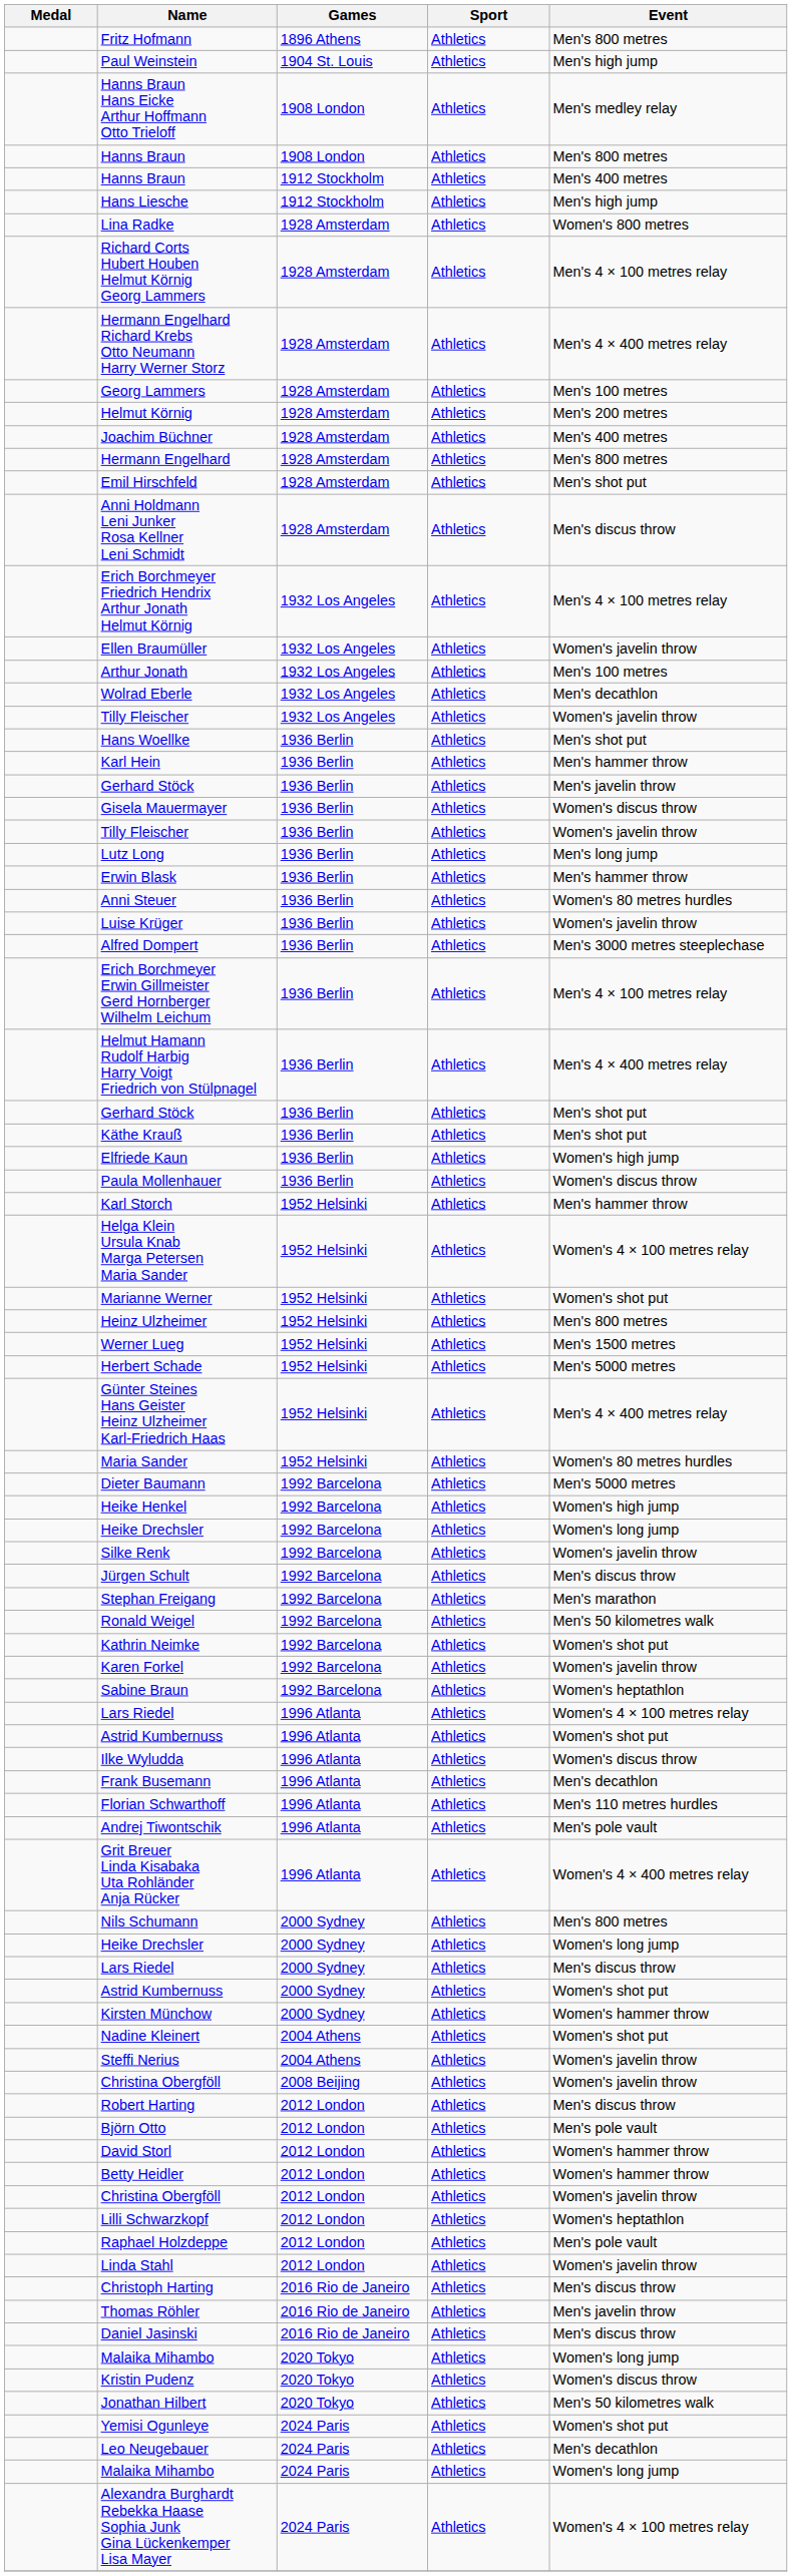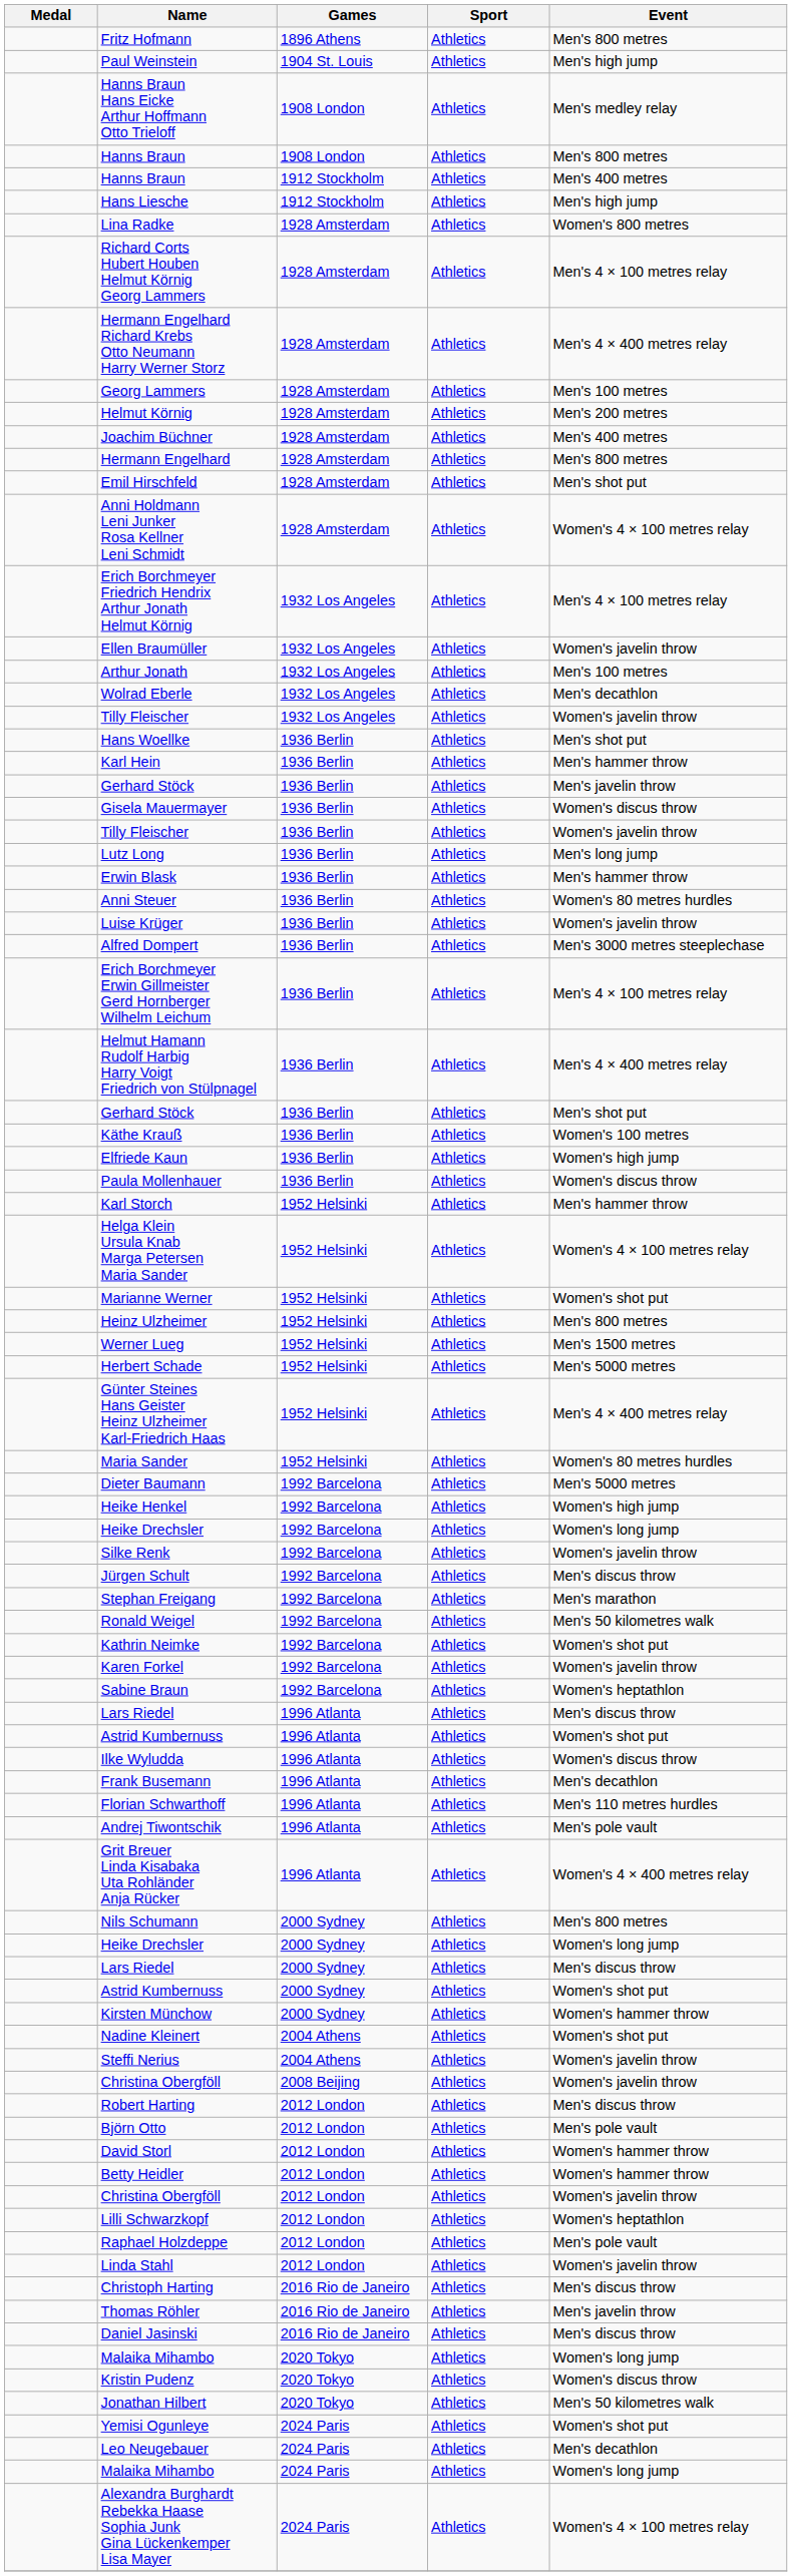 <table class="wikitable sortable">
 <tr>
 <th style="width:6em">Medal</th>
 <th style="width:12em">Name</th>
 <th style="width:10em">Games</th>
 <th style="width:8em">Sport</th>
 <th style="width:16em">Event</th>
 </tr>
 <tr>
 <td></td>
 <td><a href='#'>Fritz Hofmann</a></td>
 <td> <a href='#'>1896 Athens</a></td>
 <td> <a href='#'>Athletics</a></td>
 <td>Men's 800 metres</td>
 </tr>
 <tr>
 <td></td>
 <td><a href='#'>Paul Weinstein</a></td>
 <td> <a href='#'>1904 St. Louis</a></td>
 <td> <a href='#'>Athletics</a></td>
 <td>Men's high jump</td>
 </tr>
 <tr>
 <td></td>
 <td><a href='#'>Hanns Braun</a><br><a href='#'>Hans Eicke</a><br><a href='#'>Arthur Hoffmann</a><br><a href='#'>Otto Trieloff</a></td>
 <td> <a href='#'>1908 London</a></td>
 <td> <a href='#'>Athletics</a></td>
 <td>Men's medley relay</td>
 </tr>
 <tr>
 <td></td>
 <td><a href='#'>Hanns Braun</a></td>
 <td> <a href='#'>1908 London</a></td>
 <td> <a href='#'>Athletics</a></td>
 <td>Men's 800 metres</td>
 </tr>
 <tr>
 <td></td>
 <td><a href='#'>Hanns Braun</a></td>
 <td> <a href='#'>1912 Stockholm</a></td>
 <td> <a href='#'>Athletics</a></td>
 <td>Men's 400 metres</td>
 </tr>
 <tr>
 <td></td>
 <td><a href='#'>Hans Liesche</a></td>
 <td> <a href='#'>1912 Stockholm</a></td>
 <td> <a href='#'>Athletics</a></td>
 <td>Men's high jump</td>
 </tr>
 <tr>
 <td></td>
 <td><a href='#'>Lina Radke</a></td>
 <td> <a href='#'>1928 Amsterdam</a></td>
 <td> <a href='#'>Athletics</a></td>
 <td>Women's 800 metres</td>
 </tr>
 <tr>
 <td></td>
 <td><a href='#'>Richard Corts</a><br><a href='#'>Hubert Houben</a><br><a href='#'>Helmut Körnig</a><br><a href='#'>Georg Lammers</a></td>
 <td> <a href='#'>1928 Amsterdam</a></td>
 <td> <a href='#'>Athletics</a></td>
 <td>Men's 4 × 100 metres relay</td>
 </tr>
 <tr>
 <td></td>
 <td><a href='#'>Hermann Engelhard</a><br><a href='#'>Richard Krebs</a><br><a href='#'>Otto Neumann</a><br><a href='#'>Harry Werner Storz</a></td>
 <td> <a href='#'>1928 Amsterdam</a></td>
 <td> <a href='#'>Athletics</a></td>
 <td>Men's 4 × 400 metres relay</td>
 </tr>
 <tr>
 <td></td>
 <td><a href='#'>Georg Lammers</a></td>
 <td> <a href='#'>1928 Amsterdam</a></td>
 <td> <a href='#'>Athletics</a></td>
 <td>Men's 100 metres</td>
 </tr>
 <tr>
 <td></td>
 <td><a href='#'>Helmut Körnig</a></td>
 <td> <a href='#'>1928 Amsterdam</a></td>
 <td> <a href='#'>Athletics</a></td>
 <td>Men's 200 metres</td>
 </tr>
 <tr>
 <td></td>
 <td><a href='#'>Joachim Büchner</a></td>
 <td> <a href='#'>1928 Amsterdam</a></td>
 <td> <a href='#'>Athletics</a></td>
 <td>Men's 400 metres</td>
 </tr>
 <tr>
 <td></td>
 <td><a href='#'>Hermann Engelhard</a></td>
 <td> <a href='#'>1928 Amsterdam</a></td>
 <td> <a href='#'>Athletics</a></td>
 <td>Men's 800 metres</td>
 </tr>
 <tr>
 <td></td>
 <td><a href='#'>Emil Hirschfeld</a></td>
 <td> <a href='#'>1928 Amsterdam</a></td>
 <td> <a href='#'>Athletics</a></td>
 <td>Men's shot put</td>
 </tr>
 <tr>
 <td></td>
 <td><a href='#'>Anni Holdmann</a><br><a href='#'>Leni Junker</a><br><a href='#'>Rosa Kellner</a><br><a href='#'>Leni Schmidt</a></td>
 <td> <a href='#'>1928 Amsterdam</a></td>
 <td> <a href='#'>Athletics</a></td>
-<td>Men's discus throw</td>
+<td>Women's 4 × 100 metres relay</td>
 </tr>
 <tr>
 <td></td>
 <td><a href='#'>Erich Borchmeyer</a><br><a href='#'>Friedrich Hendrix</a><br><a href='#'>Arthur Jonath</a><br><a href='#'>Helmut Körnig</a></td>
 <td> <a href='#'>1932 Los Angeles</a></td>
 <td> <a href='#'>Athletics</a></td>
 <td>Men's 4 × 100 metres relay</td>
 </tr>
 <tr>
 <td></td>
 <td><a href='#'>Ellen Braumüller</a></td>
 <td> <a href='#'>1932 Los Angeles</a></td>
 <td> <a href='#'>Athletics</a></td>
 <td>Women's javelin throw</td>
 </tr>
 <tr>
 <td></td>
 <td><a href='#'>Arthur Jonath</a></td>
 <td> <a href='#'>1932 Los Angeles</a></td>
 <td> <a href='#'>Athletics</a></td>
 <td>Men's 100 metres</td>
 </tr>
 <tr>
 <td></td>
 <td><a href='#'>Wolrad Eberle</a></td>
 <td> <a href='#'>1932 Los Angeles</a></td>
 <td> <a href='#'>Athletics</a></td>
 <td>Men's decathlon</td>
 </tr>
 <tr>
 <td></td>
 <td><a href='#'>Tilly Fleischer</a></td>
 <td> <a href='#'>1932 Los Angeles</a></td>
 <td> <a href='#'>Athletics</a></td>
 <td>Women's javelin throw</td>
 </tr>
 <tr>
 <td></td>
 <td><a href='#'>Hans Woellke</a></td>
 <td> <a href='#'>1936 Berlin</a></td>
 <td> <a href='#'>Athletics</a></td>
 <td>Men's shot put</td>
 </tr>
 <tr>
 <td></td>
 <td><a href='#'>Karl Hein</a></td>
 <td> <a href='#'>1936 Berlin</a></td>
 <td> <a href='#'>Athletics</a></td>
 <td>Men's hammer throw</td>
 </tr>
 <tr>
 <td></td>
 <td><a href='#'>Gerhard Stöck</a></td>
 <td> <a href='#'>1936 Berlin</a></td>
 <td> <a href='#'>Athletics</a></td>
 <td>Men's javelin throw</td>
 </tr>
 <tr>
 <td></td>
 <td><a href='#'>Gisela Mauermayer</a></td>
 <td> <a href='#'>1936 Berlin</a></td>
 <td> <a href='#'>Athletics</a></td>
 <td>Women's discus throw</td>
 </tr>
 <tr>
 <td></td>
 <td><a href='#'>Tilly Fleischer</a></td>
 <td> <a href='#'>1936 Berlin</a></td>
 <td> <a href='#'>Athletics</a></td>
 <td>Women's javelin throw</td>
 </tr>
 <tr>
 <td></td>
 <td><a href='#'>Lutz Long</a></td>
 <td> <a href='#'>1936 Berlin</a></td>
 <td> <a href='#'>Athletics</a></td>
 <td>Men's long jump</td>
 </tr>
 <tr>
 <td></td>
 <td><a href='#'>Erwin Blask</a></td>
 <td> <a href='#'>1936 Berlin</a></td>
 <td> <a href='#'>Athletics</a></td>
 <td>Men's hammer throw</td>
 </tr>
 <tr>
 <td></td>
 <td><a href='#'>Anni Steuer</a></td>
 <td> <a href='#'>1936 Berlin</a></td>
 <td> <a href='#'>Athletics</a></td>
 <td>Women's 80 metres hurdles</td>
 </tr>
 <tr>
 <td></td>
 <td><a href='#'>Luise Krüger</a></td>
 <td> <a href='#'>1936 Berlin</a></td>
 <td> <a href='#'>Athletics</a></td>
 <td>Women's javelin throw</td>
 </tr>
 <tr>
 <td></td>
 <td><a href='#'>Alfred Dompert</a></td>
 <td> <a href='#'>1936 Berlin</a></td>
 <td> <a href='#'>Athletics</a></td>
 <td>Men's 3000 metres steeplechase</td>
 </tr>
 <tr>
 <td></td>
 <td><a href='#'>Erich Borchmeyer</a><br><a href='#'>Erwin Gillmeister</a><br><a href='#'>Gerd Hornberger</a><br><a href='#'>Wilhelm Leichum</a></td>
 <td> <a href='#'>1936 Berlin</a></td>
 <td> <a href='#'>Athletics</a></td>
 <td>Men's 4 × 100 metres relay</td>
 </tr>
 <tr>
 <td></td>
 <td><a href='#'>Helmut Hamann</a><br><a href='#'>Rudolf Harbig</a><br><a href='#'>Harry Voigt</a><br><a href='#'>Friedrich von Stülpnagel</a></td>
 <td> <a href='#'>1936 Berlin</a></td>
 <td> <a href='#'>Athletics</a></td>
 <td>Men's 4 × 400 metres relay</td>
 </tr>
 <tr>
 <td></td>
 <td><a href='#'>Gerhard Stöck</a></td>
 <td> <a href='#'>1936 Berlin</a></td>
 <td> <a href='#'>Athletics</a></td>
 <td>Men's shot put</td>
 </tr>
 <tr>
 <td></td>
 <td><a href='#'>Käthe Krauß</a></td>
 <td> <a href='#'>1936 Berlin</a></td>
 <td> <a href='#'>Athletics</a></td>
-<td>Men's shot put</td>
+<td>Women's 100 metres</td>
 </tr>
 <tr>
 <td></td>
 <td><a href='#'>Elfriede Kaun</a></td>
 <td> <a href='#'>1936 Berlin</a></td>
 <td> <a href='#'>Athletics</a></td>
 <td>Women's high jump</td>
 </tr>
 <tr>
 <td></td>
 <td><a href='#'>Paula Mollenhauer</a></td>
 <td> <a href='#'>1936 Berlin</a></td>
 <td> <a href='#'>Athletics</a></td>
 <td>Women's discus throw</td>
 </tr>
 <tr>
 <td></td>
 <td><a href='#'>Karl Storch</a></td>
 <td> <a href='#'>1952 Helsinki</a></td>
 <td> <a href='#'>Athletics</a></td>
 <td>Men's hammer throw</td>
 </tr>
 <tr>
 <td></td>
 <td><a href='#'>Helga Klein</a><br><a href='#'>Ursula Knab</a><br><a href='#'>Marga Petersen</a><br><a href='#'>Maria Sander</a></td>
 <td> <a href='#'>1952 Helsinki</a></td>
 <td> <a href='#'>Athletics</a></td>
 <td>Women's 4 × 100 metres relay</td>
 </tr>
 <tr>
 <td></td>
 <td><a href='#'>Marianne Werner</a></td>
 <td> <a href='#'>1952 Helsinki</a></td>
 <td> <a href='#'>Athletics</a></td>
 <td>Women's shot put</td>
 </tr>
 <tr>
 <td></td>
 <td><a href='#'>Heinz Ulzheimer</a></td>
 <td> <a href='#'>1952 Helsinki</a></td>
 <td> <a href='#'>Athletics</a></td>
 <td>Men's 800 metres</td>
 </tr>
 <tr>
 <td></td>
 <td><a href='#'>Werner Lueg</a></td>
 <td> <a href='#'>1952 Helsinki</a></td>
 <td> <a href='#'>Athletics</a></td>
 <td>Men's 1500 metres</td>
 </tr>
 <tr>
 <td></td>
 <td><a href='#'>Herbert Schade</a></td>
 <td> <a href='#'>1952 Helsinki</a></td>
 <td> <a href='#'>Athletics</a></td>
 <td>Men's 5000 metres</td>
 </tr>
 <tr>
 <td></td>
 <td><a href='#'>Günter Steines</a><br><a href='#'>Hans Geister</a><br><a href='#'>Heinz Ulzheimer</a><br><a href='#'>Karl-Friedrich Haas</a></td>
 <td> <a href='#'>1952 Helsinki</a></td>
 <td> <a href='#'>Athletics</a></td>
 <td>Men's 4 × 400 metres relay</td>
 </tr>
 <tr>
 <td></td>
 <td><a href='#'>Maria Sander</a></td>
 <td> <a href='#'>1952 Helsinki</a></td>
 <td> <a href='#'>Athletics</a></td>
 <td>Women's 80 metres hurdles</td>
 </tr>
 <tr>
 <td></td>
 <td><a href='#'>Dieter Baumann</a></td>
 <td> <a href='#'>1992 Barcelona</a></td>
 <td> <a href='#'>Athletics</a></td>
 <td>Men's 5000 metres</td>
 </tr>
 <tr>
 <td></td>
 <td><a href='#'>Heike Henkel</a></td>
 <td> <a href='#'>1992 Barcelona</a></td>
 <td> <a href='#'>Athletics</a></td>
 <td>Women's high jump</td>
 </tr>
 <tr>
 <td></td>
 <td><a href='#'>Heike Drechsler</a></td>
 <td> <a href='#'>1992 Barcelona</a></td>
 <td> <a href='#'>Athletics</a></td>
 <td>Women's long jump</td>
 </tr>
 <tr>
 <td></td>
 <td><a href='#'>Silke Renk</a></td>
 <td> <a href='#'>1992 Barcelona</a></td>
 <td> <a href='#'>Athletics</a></td>
 <td>Women's javelin throw</td>
 </tr>
 <tr>
 <td></td>
 <td><a href='#'>Jürgen Schult</a></td>
 <td> <a href='#'>1992 Barcelona</a></td>
 <td> <a href='#'>Athletics</a></td>
 <td>Men's discus throw</td>
 </tr>
 <tr>
 <td></td>
 <td><a href='#'>Stephan Freigang</a></td>
 <td> <a href='#'>1992 Barcelona</a></td>
 <td> <a href='#'>Athletics</a></td>
 <td>Men's marathon</td>
 </tr>
 <tr>
 <td></td>
 <td><a href='#'>Ronald Weigel</a></td>
 <td> <a href='#'>1992 Barcelona</a></td>
 <td> <a href='#'>Athletics</a></td>
 <td>Men's 50 kilometres walk</td>
 </tr>
 <tr>
 <td></td>
 <td><a href='#'>Kathrin Neimke</a></td>
 <td> <a href='#'>1992 Barcelona</a></td>
 <td> <a href='#'>Athletics</a></td>
 <td>Women's shot put</td>
 </tr>
 <tr>
 <td></td>
 <td><a href='#'>Karen Forkel</a></td>
 <td> <a href='#'>1992 Barcelona</a></td>
 <td> <a href='#'>Athletics</a></td>
 <td>Women's javelin throw</td>
 </tr>
 <tr>
 <td></td>
 <td><a href='#'>Sabine Braun</a></td>
 <td> <a href='#'>1992 Barcelona</a></td>
 <td> <a href='#'>Athletics</a></td>
 <td>Women's heptathlon</td>
 </tr>
 <tr>
 <td></td>
 <td><a href='#'>Lars Riedel</a></td>
 <td> <a href='#'>1996 Atlanta</a></td>
 <td> <a href='#'>Athletics</a></td>
-<td>Women's 4 × 100 metres relay</td>
+<td>Men's discus throw</td>
 </tr>
 <tr>
 <td></td>
 <td><a href='#'>Astrid Kumbernuss</a></td>
 <td> <a href='#'>1996 Atlanta</a></td>
 <td> <a href='#'>Athletics</a></td>
 <td>Women's shot put</td>
 </tr>
 <tr>
 <td></td>
 <td><a href='#'>Ilke Wyludda</a></td>
 <td> <a href='#'>1996 Atlanta</a></td>
 <td> <a href='#'>Athletics</a></td>
 <td>Women's discus throw</td>
 </tr>
 <tr>
 <td></td>
 <td><a href='#'>Frank Busemann</a></td>
 <td> <a href='#'>1996 Atlanta</a></td>
 <td> <a href='#'>Athletics</a></td>
 <td>Men's decathlon</td>
 </tr>
 <tr>
 <td></td>
 <td><a href='#'>Florian Schwarthoff</a></td>
 <td> <a href='#'>1996 Atlanta</a></td>
 <td> <a href='#'>Athletics</a></td>
 <td>Men's 110 metres hurdles</td>
 </tr>
 <tr>
 <td></td>
 <td><a href='#'>Andrej Tiwontschik</a></td>
 <td> <a href='#'>1996 Atlanta</a></td>
 <td> <a href='#'>Athletics</a></td>
 <td>Men's pole vault</td>
 </tr>
 <tr>
 <td></td>
 <td><a href='#'>Grit Breuer</a><br><a href='#'>Linda Kisabaka</a><br><a href='#'>Uta Rohländer</a><br><a href='#'>Anja Rücker</a></td>
 <td> <a href='#'>1996 Atlanta</a></td>
 <td> <a href='#'>Athletics</a></td>
 <td>Women's 4 × 400 metres relay</td>
 </tr>
 <tr>
 <td></td>
 <td><a href='#'>Nils Schumann</a></td>
 <td> <a href='#'>2000 Sydney</a></td>
 <td> <a href='#'>Athletics</a></td>
 <td>Men's 800 metres</td>
 </tr>
 <tr>
 <td></td>
 <td><a href='#'>Heike Drechsler</a></td>
 <td> <a href='#'>2000 Sydney</a></td>
 <td> <a href='#'>Athletics</a></td>
 <td>Women's long jump</td>
 </tr>
 <tr>
 <td></td>
 <td><a href='#'>Lars Riedel</a></td>
 <td> <a href='#'>2000 Sydney</a></td>
 <td> <a href='#'>Athletics</a></td>
 <td>Men's discus throw</td>
 </tr>
 <tr>
 <td></td>
 <td><a href='#'>Astrid Kumbernuss</a></td>
 <td> <a href='#'>2000 Sydney</a></td>
 <td> <a href='#'>Athletics</a></td>
 <td>Women's shot put</td>
 </tr>
 <tr>
 <td></td>
 <td><a href='#'>Kirsten Münchow</a></td>
 <td> <a href='#'>2000 Sydney</a></td>
 <td> <a href='#'>Athletics</a></td>
 <td>Women's hammer throw</td>
 </tr>
 <tr>
 <td></td>
 <td><a href='#'>Nadine Kleinert</a></td>
 <td> <a href='#'>2004 Athens</a></td>
 <td> <a href='#'>Athletics</a></td>
 <td>Women's shot put</td>
 </tr>
 <tr>
 <td></td>
 <td><a href='#'>Steffi Nerius</a></td>
 <td> <a href='#'>2004 Athens</a></td>
 <td> <a href='#'>Athletics</a></td>
 <td>Women's javelin throw</td>
 </tr>
 <tr>
 <td></td>
 <td><a href='#'>Christina Obergföll</a></td>
 <td> <a href='#'>2008 Beijing</a></td>
 <td> <a href='#'>Athletics</a></td>
 <td>Women's javelin throw</td>
 </tr>
 <tr>
 <td></td>
 <td><a href='#'>Robert Harting</a></td>
 <td> <a href='#'>2012 London</a></td>
 <td> <a href='#'>Athletics</a></td>
 <td>Men's discus throw</td>
 </tr>
 <tr>
 <td></td>
 <td><a href='#'>Björn Otto</a></td>
 <td> <a href='#'>2012 London</a></td>
 <td> <a href='#'>Athletics</a></td>
 <td>Men's pole vault</td>
 </tr>
 <tr>
 <td></td>
 <td><a href='#'>David Storl</a></td>
 <td> <a href='#'>2012 London</a></td>
 <td> <a href='#'>Athletics</a></td>
 <td>Women's hammer throw</td>
 </tr>
 <tr>
 <td></td>
 <td><a href='#'>Betty Heidler</a></td>
 <td> <a href='#'>2012 London</a></td>
 <td> <a href='#'>Athletics</a></td>
 <td>Women's hammer throw</td>
 </tr>
 <tr>
 <td></td>
 <td><a href='#'>Christina Obergföll</a></td>
 <td> <a href='#'>2012 London</a></td>
 <td> <a href='#'>Athletics</a></td>
 <td>Women's javelin throw</td>
 </tr>
 <tr>
 <td></td>
 <td><a href='#'>Lilli Schwarzkopf</a></td>
 <td> <a href='#'>2012 London</a></td>
 <td> <a href='#'>Athletics</a></td>
 <td>Women's heptathlon</td>
 </tr>
 <tr>
 <td></td>
 <td><a href='#'>Raphael Holzdeppe</a></td>
 <td> <a href='#'>2012 London</a></td>
 <td> <a href='#'>Athletics</a></td>
 <td>Men's pole vault</td>
 </tr>
 <tr>
 <td></td>
 <td><a href='#'>Linda Stahl</a></td>
 <td> <a href='#'>2012 London</a></td>
 <td> <a href='#'>Athletics</a></td>
 <td>Women's javelin throw</td>
 </tr>
 <tr>
 <td></td>
 <td><a href='#'>Christoph Harting</a></td>
 <td> <a href='#'>2016 Rio de Janeiro</a></td>
 <td> <a href='#'>Athletics</a></td>
 <td>Men's discus throw</td>
 </tr>
 <tr>
 <td></td>
 <td><a href='#'>Thomas Röhler</a></td>
 <td> <a href='#'>2016 Rio de Janeiro</a></td>
 <td> <a href='#'>Athletics</a></td>
 <td>Men's javelin throw</td>
 </tr>
 <tr>
 <td></td>
 <td><a href='#'>Daniel Jasinski</a></td>
 <td> <a href='#'>2016 Rio de Janeiro</a></td>
 <td> <a href='#'>Athletics</a></td>
 <td>Men's discus throw</td>
 </tr>
 <tr>
 <td></td>
 <td><a href='#'>Malaika Mihambo</a></td>
 <td> <a href='#'>2020 Tokyo</a></td>
 <td> <a href='#'>Athletics</a></td>
 <td>Women's long jump</td>
 </tr>
 <tr>
 <td></td>
 <td><a href='#'>Kristin Pudenz</a></td>
 <td> <a href='#'>2020 Tokyo</a></td>
 <td> <a href='#'>Athletics</a></td>
 <td>Women's discus throw</td>
 </tr>
 <tr>
 <td></td>
 <td><a href='#'>Jonathan Hilbert</a></td>
 <td> <a href='#'>2020 Tokyo</a></td>
 <td> <a href='#'>Athletics</a></td>
 <td>Men's 50 kilometres walk</td>
 </tr>
 <tr>
 <td></td>
 <td><a href='#'>Yemisi Ogunleye</a></td>
 <td> <a href='#'>2024 Paris</a></td>
 <td> <a href='#'>Athletics</a></td>
 <td>Women's shot put</td>
 </tr>
 <tr>
 <td></td>
 <td><a href='#'>Leo Neugebauer</a></td>
 <td> <a href='#'>2024 Paris</a></td>
 <td> <a href='#'>Athletics</a></td>
 <td>Men's decathlon</td>
 </tr>
 <tr>
 <td></td>
 <td><a href='#'>Malaika Mihambo</a></td>
 <td> <a href='#'>2024 Paris</a></td>
 <td> <a href='#'>Athletics</a></td>
 <td>Women's long jump</td>
 </tr>
 <tr>
 <td></td>
 <td><a href='#'>Alexandra Burghardt</a><br><a href='#'>Rebekka Haase</a><br><a href='#'>Sophia Junk</a><br><a href='#'>Gina Lückenkemper</a><br><a href='#'>Lisa Mayer</a></td>
 <td> <a href='#'>2024 Paris</a></td>
 <td> <a href='#'>Athletics</a></td>
 <td>Women's 4 × 100 metres relay</td>
 </tr>
 <tr>
 </tr>
 </table>
